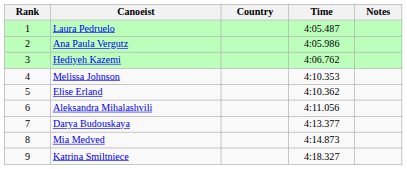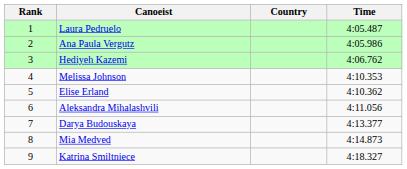 <table class="wikitable" style="text-align:center;width: 50%">
 <tr>
 <th>Rank</th>
 <th>Canoeist</th>
 <th>Country</th>
 <th>Time</th>
-<th>Notes</th>
 </tr>
 <tr bgcolor=bbffbb>
 <td>1</td>
 <td align="left"><a href='#'>Laura Pedruelo</a></td>
 <td align="left"></td>
 <td>4:05.487</td>
-<td></td>
 </tr>
 <tr bgcolor=bbffbb>
 <td>2</td>
 <td align="left"><a href='#'>Ana Paula Vergutz</a></td>
 <td align="left"></td>
 <td>4:05.986</td>
-<td></td>
 </tr>
 <tr bgcolor=bbffbb>
 <td>3</td>
 <td align="left"><a href='#'>Hediyeh Kazemi</a></td>
 <td align="left"></td>
 <td>4:06.762</td>
-<td></td>
 </tr>
 <tr>
 <td>4</td>
 <td align="left"><a href='#'>Melissa Johnson</a></td>
 <td align="left"></td>
 <td>4:10.353</td>
-<td></td>
 </tr>
 <tr>
 <td>5</td>
 <td align="left"><a href='#'>Elise Erland</a></td>
 <td align="left"></td>
 <td>4:10.362</td>
-<td></td>
 </tr>
 <tr>
 <td>6</td>
 <td align="left"><a href='#'>Aleksandra Mihalashvili</a></td>
 <td align="left"></td>
 <td>4:11.056</td>
-<td></td>
 </tr>
 <tr>
 <td>7</td>
 <td align="left"><a href='#'>Darya Budouskaya</a></td>
 <td align="left"></td>
 <td>4:13.377</td>
-<td></td>
 </tr>
 <tr>
 <td>8</td>
 <td align="left"><a href='#'>Mia Medved</a></td>
 <td align="left"></td>
 <td>4:14.873</td>
-<td></td>
 </tr>
 <tr>
 <td>9</td>
 <td align="left"><a href='#'>Katrina Smiltniece</a></td>
 <td align="left"></td>
 <td>4:18.327</td>
-<td></td>
 </tr>
 </table>
